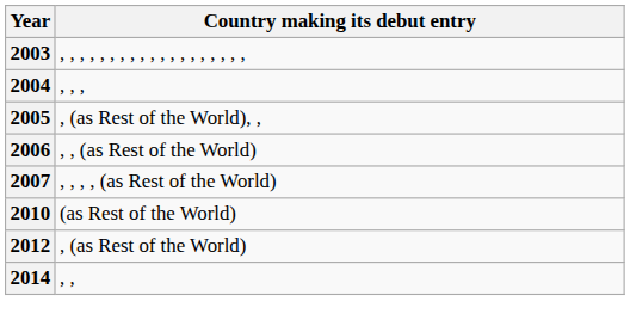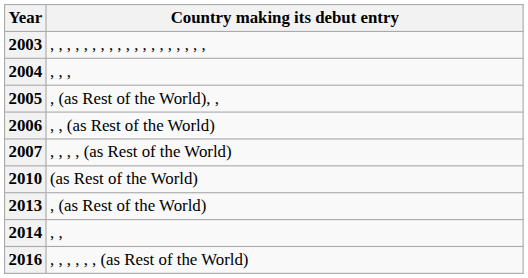 <table class="wikitable" style="font-size:94%">
 <tr>
 <th scope="col" width=8%>Year</th>
 <th>Country making its debut entry</th>
 </tr>
 <tr>
 <th scope="row" valign="top">2003</th>
 <td>, , , , , , , , , , , , , , , , , , , </td>
 </tr>
 <tr>
 <th scope="row" valign="top">2004</th>
 <td>, , , </td>
 </tr>
 <tr>
 <th scope="row" valign="top">2005</th>
 <td>,  (as Rest of the World), , </td>
 </tr>
 <tr>
 <th scope="row" valign="top">2006</th>
 <td>, ,  (as Rest of the World)</td>
 </tr>
 <tr>
 <th scope="row" valign="top">2007</th>
 <td>, , , ,  (as Rest of the World)</td>
 </tr>
 <tr>
 <th scope="row" valign="top">2010</th>
 <td> (as Rest of the World)</td>
 </tr>
 <tr>
-<th scope="row" valign="top">2012</th>
+<th scope="row" valign="top">2013</th>
 <td>,  (as Rest of the World)</td>
 </tr>
 <tr>
 <th scope="row" valign="top">2014</th>
 <td>, , </td>
 </tr>
+<tr>
+<th scope="row" valign="top">2016</th>
+<td>, , , , , ,  (as Rest of the World)</td>
+</tr>
 </table>
